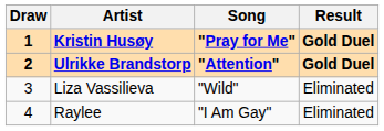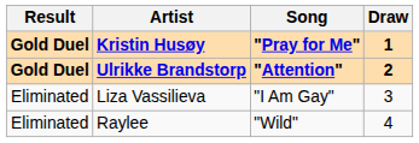 <table class="sortable wikitable" style="margin: 1em auto 1em auto; text-align:center;">
 <tr>
-<th scope="col">Draw</th>
+<th scope="col">Result</th>
 <th scope="col">Artist</th>
 <th scope="col">Song</th>
-<th scope="col">Result</th>
+<th scope="col">Draw</th>
 </tr>
 <tr style="background: navajowhite; font-weight: bold;">
-<td>1</td>
+<td>Gold Duel</td>
 <td style="text-align:left;"><a href='#'>Kristin Husøy</a></td>
 <td style="text-align:left;">"<a href='#'>Pray for Me</a>"</td>
-<td>Gold Duel</td>
+<td>1</td>
 </tr>
 <tr style="background: navajowhite; font-weight: bold;">
-<td>2</td>
+<td>Gold Duel</td>
 <td style="text-align:left;"><a href='#'>Ulrikke Brandstorp</a></td>
 <td style="text-align:left;">"<a href='#'>Attention</a>"</td>
-<td>Gold Duel</td>
+<td>2</td>
 </tr>
 <tr>
+<td>Eliminated</td>
+<td style="text-align:left;">Liza Vassilieva</td>
+<td style="text-align:left;">"I Am Gay"</td>
 <td>3</td>
-<td style="text-align:left;">Liza Vassilieva</td>
-<td style="text-align:left;">"Wild"</td>
-<td>Eliminated</td>
 </tr>
 <tr>
+<td>Eliminated</td>
+<td style="text-align:left;">Raylee</td>
+<td style="text-align:left;">"Wild"</td>
 <td>4</td>
-<td style="text-align:left;">Raylee</td>
-<td style="text-align:left;">"I Am Gay"</td>
-<td>Eliminated</td>
 </tr>
 </table>
